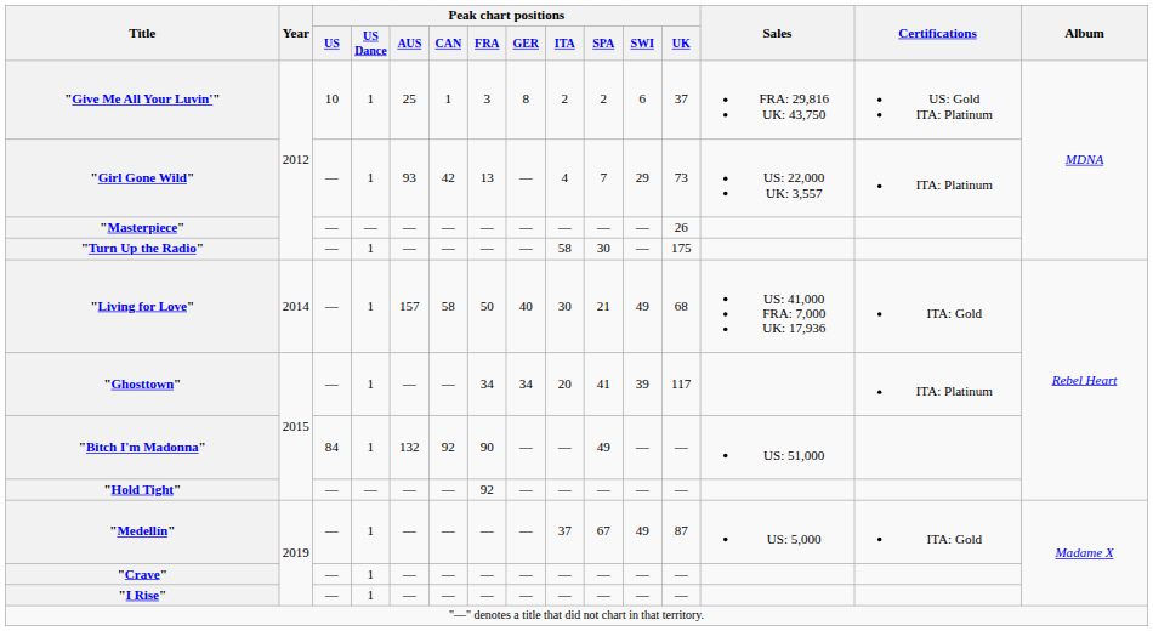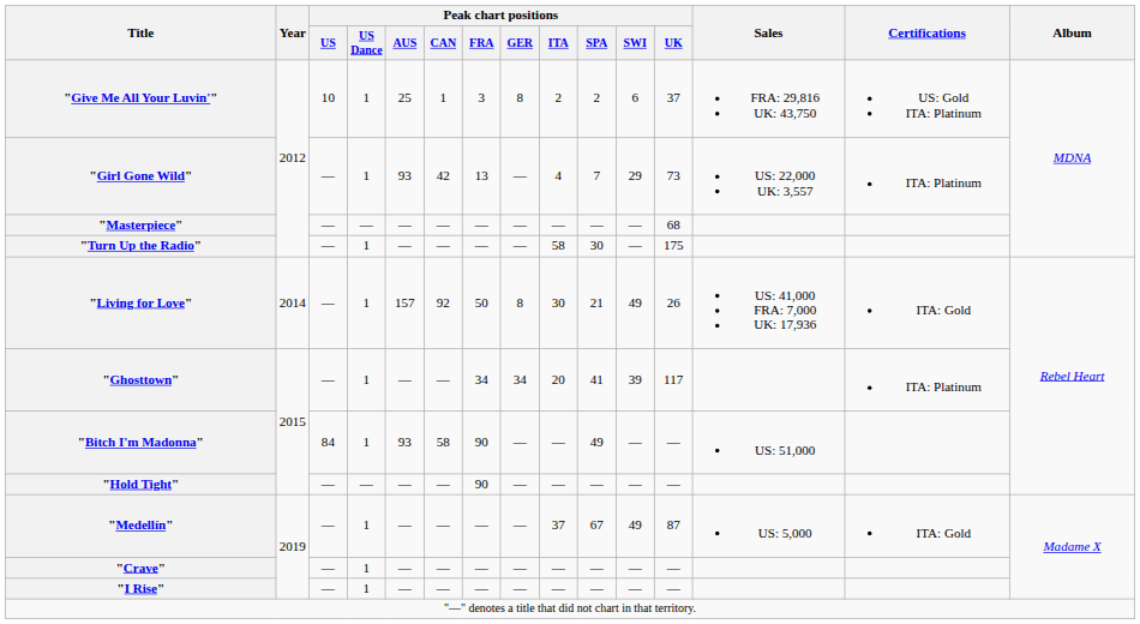 <table class="wikitable plainrowheaders" style="text-align:center;">
 <tr>
 <th scope="col" rowspan="2" style="width:20em;">Title</th>
 <th scope="col" rowspan="2">Year</th>
 <th scope="col" colspan="10">Peak chart positions</th>
 <th scope="col" rowspan="2" style="width:11em;">Sales</th>
 <th scope="col" rowspan="2" style="width:12em;"><a href='#'>Certifications</a></th>
 <th scope="col" rowspan="2" style="width:9em;">Album</th>
 </tr>
 <tr>
 <th scope="col" style="width:2.75em; font-size:90%;"><a href='#'>US</a><br></th>
 <th scope="col" style="width:2.75em; font-size:90%;"><a href='#'>US<br>Dance</a><br></th>
 <th scope="col" style="width:2.75em; font-size:90%;"><a href='#'>AUS</a><br></th>
 <th scope="col" style="width:2.75em; font-size:90%;"><a href='#'>CAN</a><br></th>
 <th scope="col" style="width:2.75em; font-size:90%;"><a href='#'>FRA</a><br></th>
 <th scope="col" style="width:2.75em; font-size:90%;"><a href='#'>GER</a><br></th>
 <th scope="col" style="width:2.75em; font-size:90%;"><a href='#'>ITA</a><br></th>
 <th scope="col" style="width:2.75em;font-size:90%;"><a href='#'>SPA</a><br></th>
 <th scope="col" style="width:2.75em; font-size:90%;"><a href='#'>SWI</a><br></th>
 <th scope="col" style="width:2.75em; font-size:90%;"><a href='#'>UK</a><br></th>
 </tr>
 <tr>
 <th scope="row">"<a href='#'>Give Me All Your Luvin'</a>" <br> </th>
 <td rowspan="4">2012</td>
 <td>10</td>
 <td>1</td>
 <td>25</td>
 <td>1</td>
 <td>3</td>
 <td>8</td>
 <td>2</td>
 <td>2</td>
 <td>6</td>
 <td>37</td>
 <td><br><ul><li>FRA: 29,816</li><li>UK: 43,750</li></ul></td>
 <td><br><ul><li>US: Gold</li><li>ITA: Platinum</li></ul></td>
 <td rowspan="4"><em><a href='#'>MDNA</a></em></td>
 </tr>
 <tr>
 <th scope="row">"<a href='#'>Girl Gone Wild</a>"</th>
 <td>—</td>
 <td>1</td>
 <td>93</td>
 <td>42</td>
 <td>13</td>
 <td>—</td>
 <td>4</td>
 <td>7</td>
 <td>29</td>
 <td>73</td>
 <td><br><ul><li>US: 22,000</li><li>UK: 3,557</li></ul></td>
 <td><br><ul><li>ITA: Platinum</li></ul></td>
 </tr>
 <tr>
 <th scope="row">"<a href='#'>Masterpiece</a>"</th>
 <td>—</td>
 <td>—</td>
 <td>—</td>
 <td>—</td>
 <td>—</td>
 <td>—</td>
 <td>—</td>
 <td>—</td>
 <td>—</td>
-<td>26</td>
+<td>68</td>
 <td></td>
 <td></td>
 </tr>
 <tr>
 <th scope="row">"<a href='#'>Turn Up the Radio</a>"</th>
 <td>—</td>
 <td>1</td>
 <td>—</td>
 <td>—</td>
 <td>—</td>
 <td>—</td>
 <td>58</td>
 <td>30</td>
 <td>—</td>
 <td>175</td>
 <td></td>
 <td></td>
 </tr>
 <tr>
 <th scope="row">"<a href='#'>Living for Love</a>"</th>
 <td>2014</td>
 <td>—</td>
 <td>1</td>
 <td>157</td>
-<td>58</td>
+<td>92</td>
 <td>50</td>
-<td>40</td>
+<td>8</td>
 <td>30</td>
 <td>21</td>
 <td>49</td>
-<td>68</td>
+<td>26</td>
 <td><br><ul><li>US: 41,000</li><li>FRA: 7,000</li><li>UK: 17,936</li></ul></td>
 <td><br><ul><li>ITA: Gold</li></ul></td>
 <td rowspan="4"><em><a href='#'>Rebel Heart</a></em></td>
 </tr>
 <tr>
 <th scope="row">"<a href='#'>Ghosttown</a>"</th>
 <td rowspan="3">2015</td>
 <td>—</td>
 <td>1</td>
 <td>—</td>
 <td>—</td>
 <td>34</td>
 <td>34</td>
 <td>20</td>
 <td>41</td>
 <td>39</td>
 <td>117</td>
 <td></td>
 <td><br><ul><li>ITA: Platinum</li></ul></td>
 </tr>
 <tr>
 <th scope="row">"<a href='#'>Bitch I'm Madonna</a>" <br> </th>
 <td>84</td>
 <td>1</td>
-<td>132</td>
-<td>92</td>
+<td>93</td>
+<td>58</td>
 <td>90</td>
 <td>—</td>
 <td>—</td>
 <td>49</td>
 <td>—</td>
 <td>—</td>
 <td><br><ul><li>US: 51,000</li></ul></td>
 <td></td>
 </tr>
 <tr>
 <th scope="row">"<a href='#'>Hold Tight</a>"</th>
 <td>—</td>
 <td>—</td>
 <td>—</td>
 <td>—</td>
-<td>92</td>
+<td>90</td>
 <td>—</td>
 <td>—</td>
 <td>—</td>
 <td>—</td>
 <td>—</td>
 <td></td>
 <td></td>
 </tr>
 <tr>
 <th scope="row">"<a href='#'>Medellín</a>" <br></th>
 <td rowspan="3">2019</td>
 <td>—</td>
 <td>1</td>
 <td>—</td>
 <td>—</td>
 <td>—</td>
 <td>—</td>
 <td>37</td>
 <td>67</td>
 <td>49</td>
 <td>87</td>
 <td><br><ul><li>US: 5,000</li></ul></td>
 <td><br><ul><li>ITA: Gold</li></ul></td>
 <td rowspan=3><em><a href='#'>Madame X</a></em></td>
 </tr>
 <tr>
 <th scope="row">"<a href='#'>Crave</a>" <br></th>
 <td>—</td>
 <td>1</td>
 <td>—</td>
 <td>—</td>
 <td>—</td>
 <td>—</td>
 <td>—</td>
 <td>—</td>
 <td>—</td>
 <td>—</td>
 <td></td>
 <td></td>
 </tr>
 <tr>
 <th scope="row">"<a href='#'>I Rise</a>"</th>
 <td>—</td>
 <td>1</td>
 <td>—</td>
 <td>—</td>
 <td>—</td>
 <td>—</td>
 <td>—</td>
 <td>—</td>
 <td>—</td>
 <td>—</td>
 <td></td>
 <td></td>
 </tr>
 <tr>
 <td colspan="15" style="font-size:90%">"—" denotes a title that did not chart in that territory.</td>
 </tr>
 </table>
